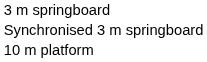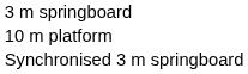 <table>
 <tr>
 <td>3 m springboard </td>
+<td></td>
+<td></td>
+<td></td>
+</tr>
+<tr>
+<td>10 m platform</td>
 <td></td>
 <td></td>
 <td></td>
 </tr>
 <tr>
 <td>Synchronised 3 m springboard</td>
 <td></td>
 <td></td>
 <td></td>
 </tr>
-<tr>
-<td>10 m platform</td>
-<td></td>
-<td></td>
-<td></td>
-</tr>
 </table>
